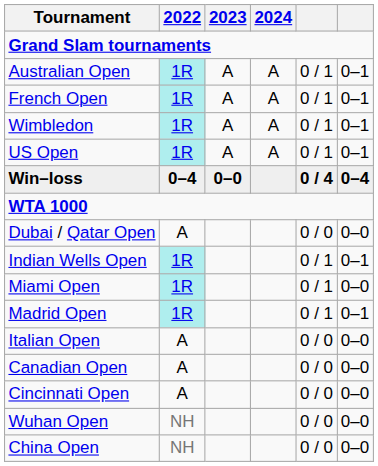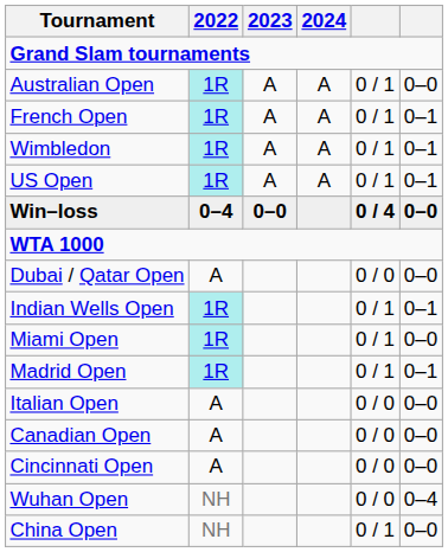 <table class="wikitable" style=text-align:center>
 <tr>
 <th>Tournament</th>
 <th><a href='#'>2022</a></th>
 <th><a href='#'>2023</a></th>
 <th><a href='#'>2024</a></th>
 <th></th>
 <th></th>
 </tr>
 <tr>
 <td colspan="7" align="left"><strong><a href='#'>Grand Slam tournaments</a></strong></td>
 </tr>
 <tr>
 <td align=left><a href='#'>Australian Open</a></td>
 <td bgcolor=#afeeee><a href='#'>1R</a></td>
 <td>A</td>
 <td>A</td>
 <td>0 / 1</td>
-<td>0–1</td>
+<td>0–0</td>
 </tr>
 <tr>
 <td align=left><a href='#'>French Open</a></td>
 <td bgcolor=#afeeee><a href='#'>1R</a></td>
 <td>A</td>
 <td>A</td>
 <td>0 / 1</td>
 <td>0–1</td>
 </tr>
 <tr>
 <td align=left><a href='#'>Wimbledon</a></td>
 <td bgcolor=#afeeee><a href='#'>1R</a></td>
 <td>A</td>
 <td>A</td>
 <td>0 / 1</td>
 <td>0–1</td>
 </tr>
 <tr>
 <td align=left><a href='#'>US Open</a></td>
 <td bgcolor=afeeee><a href='#'>1R</a></td>
 <td>A</td>
 <td>A</td>
 <td>0 / 1</td>
 <td>0–1</td>
 </tr>
 <tr style=background:#efefef;font-weight:bold>
 <td align=left>Win–loss</td>
 <td>0–4</td>
 <td>0–0</td>
 <td></td>
 <td>0 / 4</td>
-<td>0–4</td>
+<td>0–0</td>
 </tr>
 <tr>
 <td colspan="7" align="left"><strong><a href='#'>WTA 1000</a></strong></td>
 </tr>
 <tr>
 <td align=left><a href='#'>Dubai</a> / <a href='#'>Qatar Open</a></td>
 <td>A</td>
 <td></td>
 <td></td>
 <td>0 / 0</td>
 <td>0–0</td>
 </tr>
 <tr>
 <td align=left><a href='#'>Indian Wells Open</a></td>
 <td bgcolor=#afeeee><a href='#'>1R</a></td>
 <td></td>
 <td></td>
 <td>0 / 1</td>
 <td>0–1</td>
 </tr>
 <tr>
 <td align=left><a href='#'>Miami Open</a></td>
 <td bgcolor=#afeeee><a href='#'>1R</a></td>
 <td></td>
 <td></td>
 <td>0 / 1</td>
 <td>0–0</td>
 </tr>
 <tr>
 <td align=left><a href='#'>Madrid Open</a></td>
 <td bgcolor=#afeeee><a href='#'>1R</a></td>
 <td></td>
 <td></td>
 <td>0 / 1</td>
 <td>0–1</td>
 </tr>
 <tr>
 <td align=left><a href='#'>Italian Open</a></td>
 <td>A</td>
 <td></td>
 <td></td>
 <td>0 / 0</td>
 <td>0–0</td>
 </tr>
 <tr>
 <td align=left><a href='#'>Canadian Open</a></td>
 <td>A</td>
 <td></td>
 <td></td>
 <td>0 / 0</td>
 <td>0–0</td>
 </tr>
 <tr>
 <td align=left><a href='#'>Cincinnati Open</a></td>
 <td>A</td>
 <td></td>
 <td></td>
 <td>0 / 0</td>
 <td>0–0</td>
 </tr>
 <tr>
 <td align=left><a href='#'>Wuhan Open</a></td>
 <td style=color:#767676>NH</td>
 <td></td>
 <td></td>
 <td>0 / 0</td>
-<td>0–0</td>
+<td>0–4</td>
 </tr>
 <tr>
 <td align=left><a href='#'>China Open</a></td>
 <td style=color:#767676>NH</td>
 <td></td>
 <td></td>
-<td>0 / 0</td>
+<td>0 / 1</td>
 <td>0–0</td>
 </tr>
 </table>
